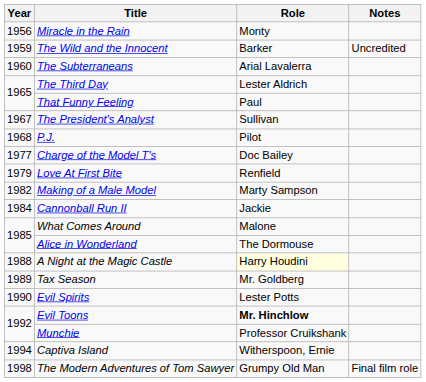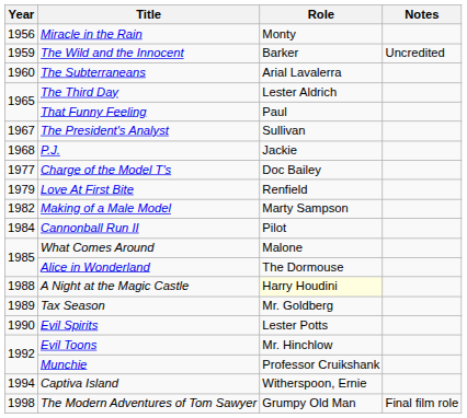 <table class="wikitable sortable">
 <tr>
 <th>Year</th>
 <th>Title</th>
 <th>Role</th>
 <th class = "unsortable">Notes</th>
 </tr>
 <tr>
 <td>1956</td>
 <td><em><a href='#'>Miracle in the Rain</a></em></td>
 <td>Monty</td>
 <td></td>
 </tr>
 <tr>
 <td>1959</td>
 <td><em><a href='#'>The Wild and the Innocent</a></em></td>
 <td>Barker</td>
 <td>Uncredited</td>
 </tr>
 <tr>
 <td>1960</td>
 <td><em><a href='#'>The Subterraneans</a></em></td>
 <td>Arial Lavalerra</td>
 <td></td>
 </tr>
 <tr>
 <td rowspan="2">1965</td>
 <td><em><a href='#'>The Third Day</a></em></td>
 <td>Lester Aldrich</td>
 <td></td>
 </tr>
 <tr>
 <td><em><a href='#'>That Funny Feeling</a></em></td>
 <td>Paul</td>
 <td></td>
 </tr>
 <tr>
 <td>1967</td>
 <td><em><a href='#'>The President's Analyst</a></em></td>
 <td>Sullivan</td>
 <td></td>
 </tr>
 <tr>
 <td>1968</td>
 <td><em><a href='#'>P.J.</a></em></td>
-<td>Pilot</td>
+<td>Jackie</td>
 <td></td>
 </tr>
 <tr>
 <td>1977</td>
 <td><em><a href='#'>Charge of the Model T's</a></em></td>
 <td>Doc Bailey</td>
 <td></td>
 </tr>
 <tr>
 <td>1979</td>
 <td><em><a href='#'>Love At First Bite</a></em></td>
 <td>Renfield</td>
 <td></td>
 </tr>
 <tr>
 <td>1982</td>
 <td><em><a href='#'>Making of a Male Model</a></em></td>
 <td>Marty Sampson</td>
 <td></td>
 </tr>
 <tr>
 <td>1984</td>
 <td><em><a href='#'>Cannonball Run II</a></em></td>
-<td>Jackie</td>
+<td>Pilot</td>
 <td></td>
 </tr>
 <tr>
 <td rowspan="2">1985</td>
 <td><em>What Comes Around</em></td>
 <td>Malone</td>
 <td></td>
 </tr>
 <tr>
 <td><em><a href='#'>Alice in Wonderland</a></em></td>
 <td>The Dormouse</td>
 <td></td>
 </tr>
 <tr>
 <td>1988</td>
 <td><em>A Night at the Magic Castle</em></td>
 <td style="background: lightyellow;">Harry Houdini</td>
 <td></td>
 </tr>
 <tr>
 <td>1989</td>
 <td><em>Tax Season</em></td>
 <td>Mr. Goldberg</td>
 <td></td>
 </tr>
 <tr>
 <td>1990</td>
 <td><em><a href='#'>Evil Spirits</a></em></td>
 <td>Lester Potts</td>
 <td></td>
 </tr>
 <tr>
 <td rowspan="2">1992</td>
 <td><em><a href='#'>Evil Toons</a></em></td>
-<td><strong>Mr. Hinchlow</strong></td>
+<td>Mr. Hinchlow</td>
 <td></td>
 </tr>
 <tr>
 <td><em><a href='#'>Munchie</a></em></td>
 <td>Professor Cruikshank</td>
 <td></td>
 </tr>
 <tr>
 <td>1994</td>
 <td><em>Captiva Island</em></td>
 <td>Witherspoon, Ernie</td>
 <td></td>
 </tr>
 <tr>
 <td>1998</td>
 <td><em>The Modern Adventures of Tom Sawyer</em></td>
 <td>Grumpy Old Man</td>
 <td>Final film role</td>
 </tr>
 </table>
